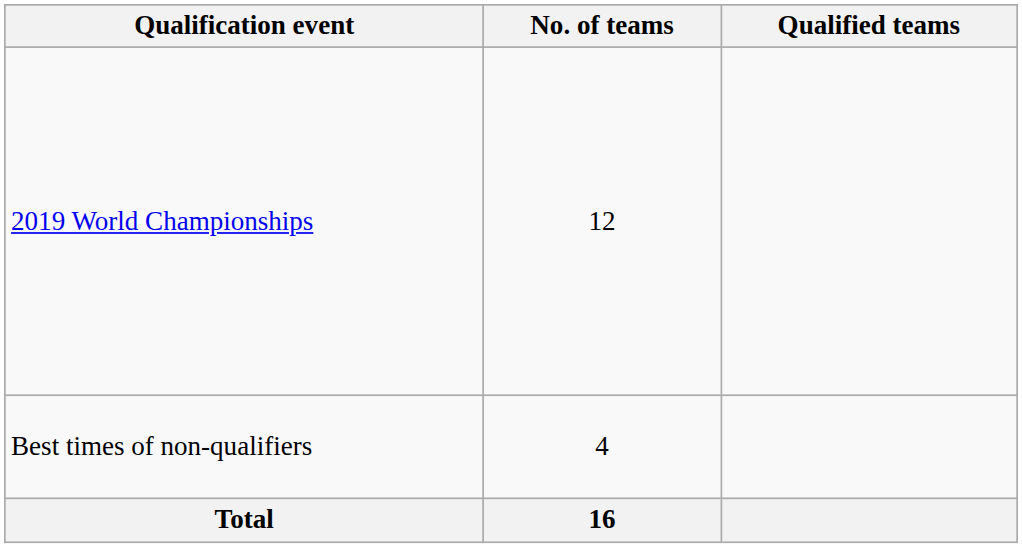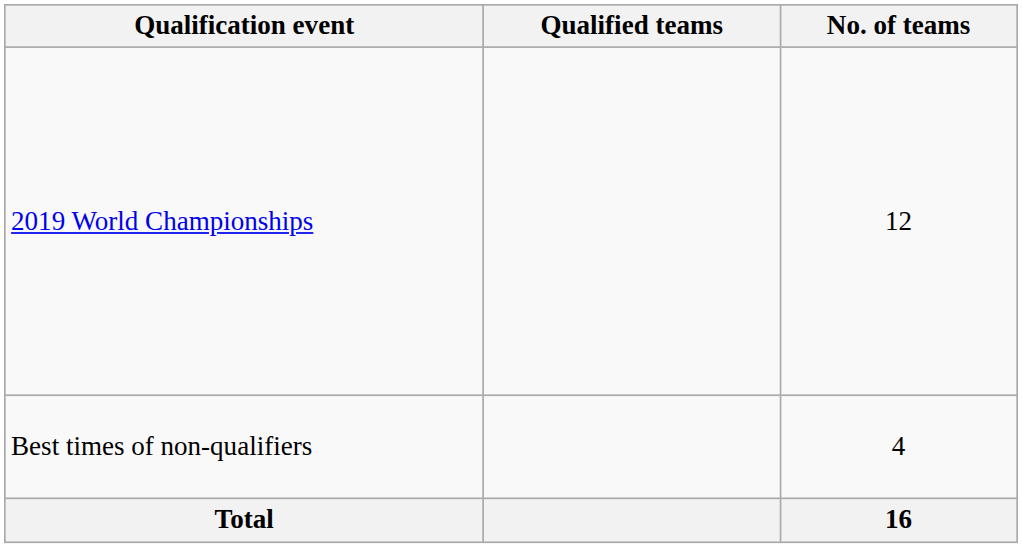 <table class=wikitable style="text-align:left" width=600>
 <tr>
 <th>Qualification event</th>
+<th>Qualified teams</th>
 <th>No. of teams</th>
-<th>Qualified teams</th>
 </tr>
 <tr>
 <td><a href='#'>2019 World Championships</a></td>
+<td><br><br><br><br><br><br><br><br><br><br><br></td>
 <td align=center>12</td>
-<td><br><br><br><br><br><br><br><br><br><br><br></td>
 </tr>
 <tr>
 <td>Best times of non-qualifiers</td>
+<td><br><br><br></td>
 <td align=center>4</td>
-<td><br><br><br></td>
 </tr>
 <tr>
 <th>Total</th>
+<th></th>
 <th>16</th>
-<th></th>
 </tr>
 </table>
